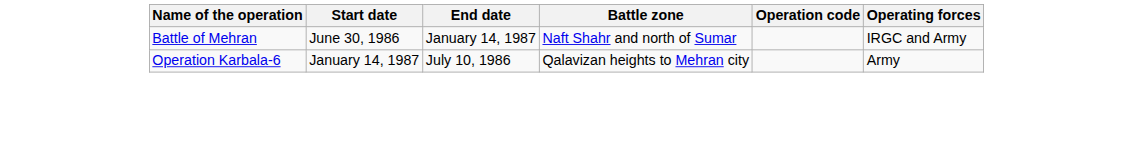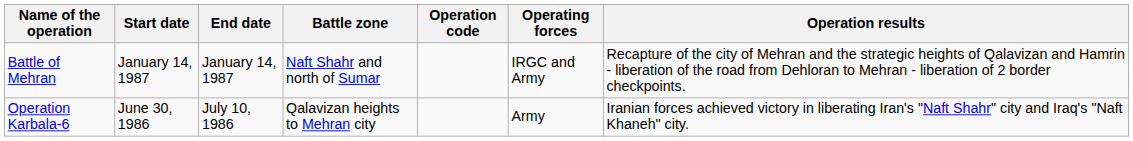 <table class="wikitable" style="margin-right:auto;margin-left:auto;">
 <tr>
 <th>Name of the operation</th>
 <th>Start date</th>
 <th>End date</th>
 <th>Battle zone</th>
 <th>Operation code</th>
 <th>Operating forces</th>
+<th>Operation results</th>
 </tr>
 <tr>
 <td><a href='#'>Battle of Mehran</a></td>
-<td>June 30, 1986</td>
+<td>January 14, 1987</td>
 <td>January 14, 1987</td>
 <td><a href='#'>Naft Shahr</a> and north of <a href='#'>Sumar</a></td>
 <td></td>
 <td>IRGC and Army</td>
+<td>Recapture of the city of Mehran and the strategic heights of Qalavizan and Hamrin - liberation of the road from Dehloran to Mehran - liberation of 2 border checkpoints.</td>
 </tr>
 <tr>
 <td><a href='#'>Operation Karbala-6</a></td>
-<td>January 14, 1987</td>
+<td>June 30, 1986</td>
 <td>July 10, 1986</td>
 <td>Qalavizan heights to <a href='#'>Mehran</a> city</td>
 <td></td>
 <td>Army</td>
+<td>Iranian forces achieved victory in liberating Iran's "<a href='#'>Naft Shahr</a>" city and Iraq's "Naft Khaneh" city.</td>
 </tr>
 </table>
